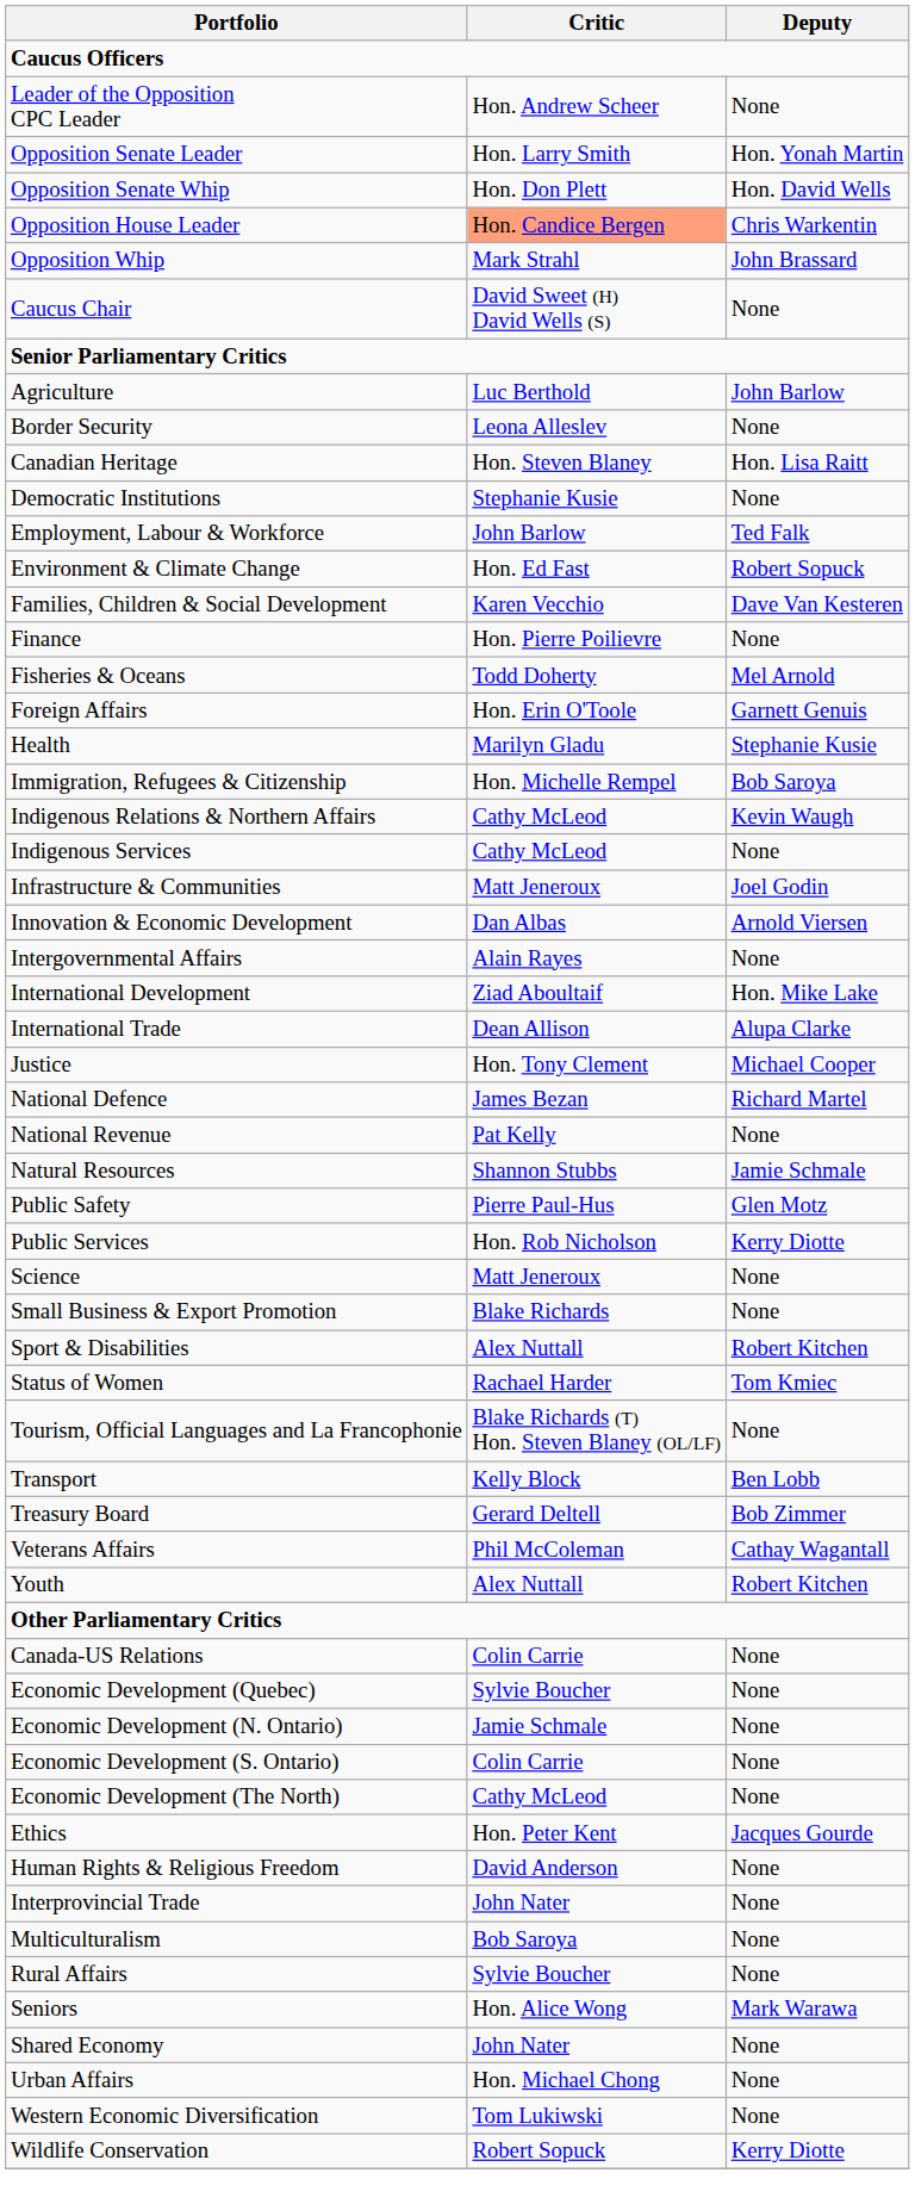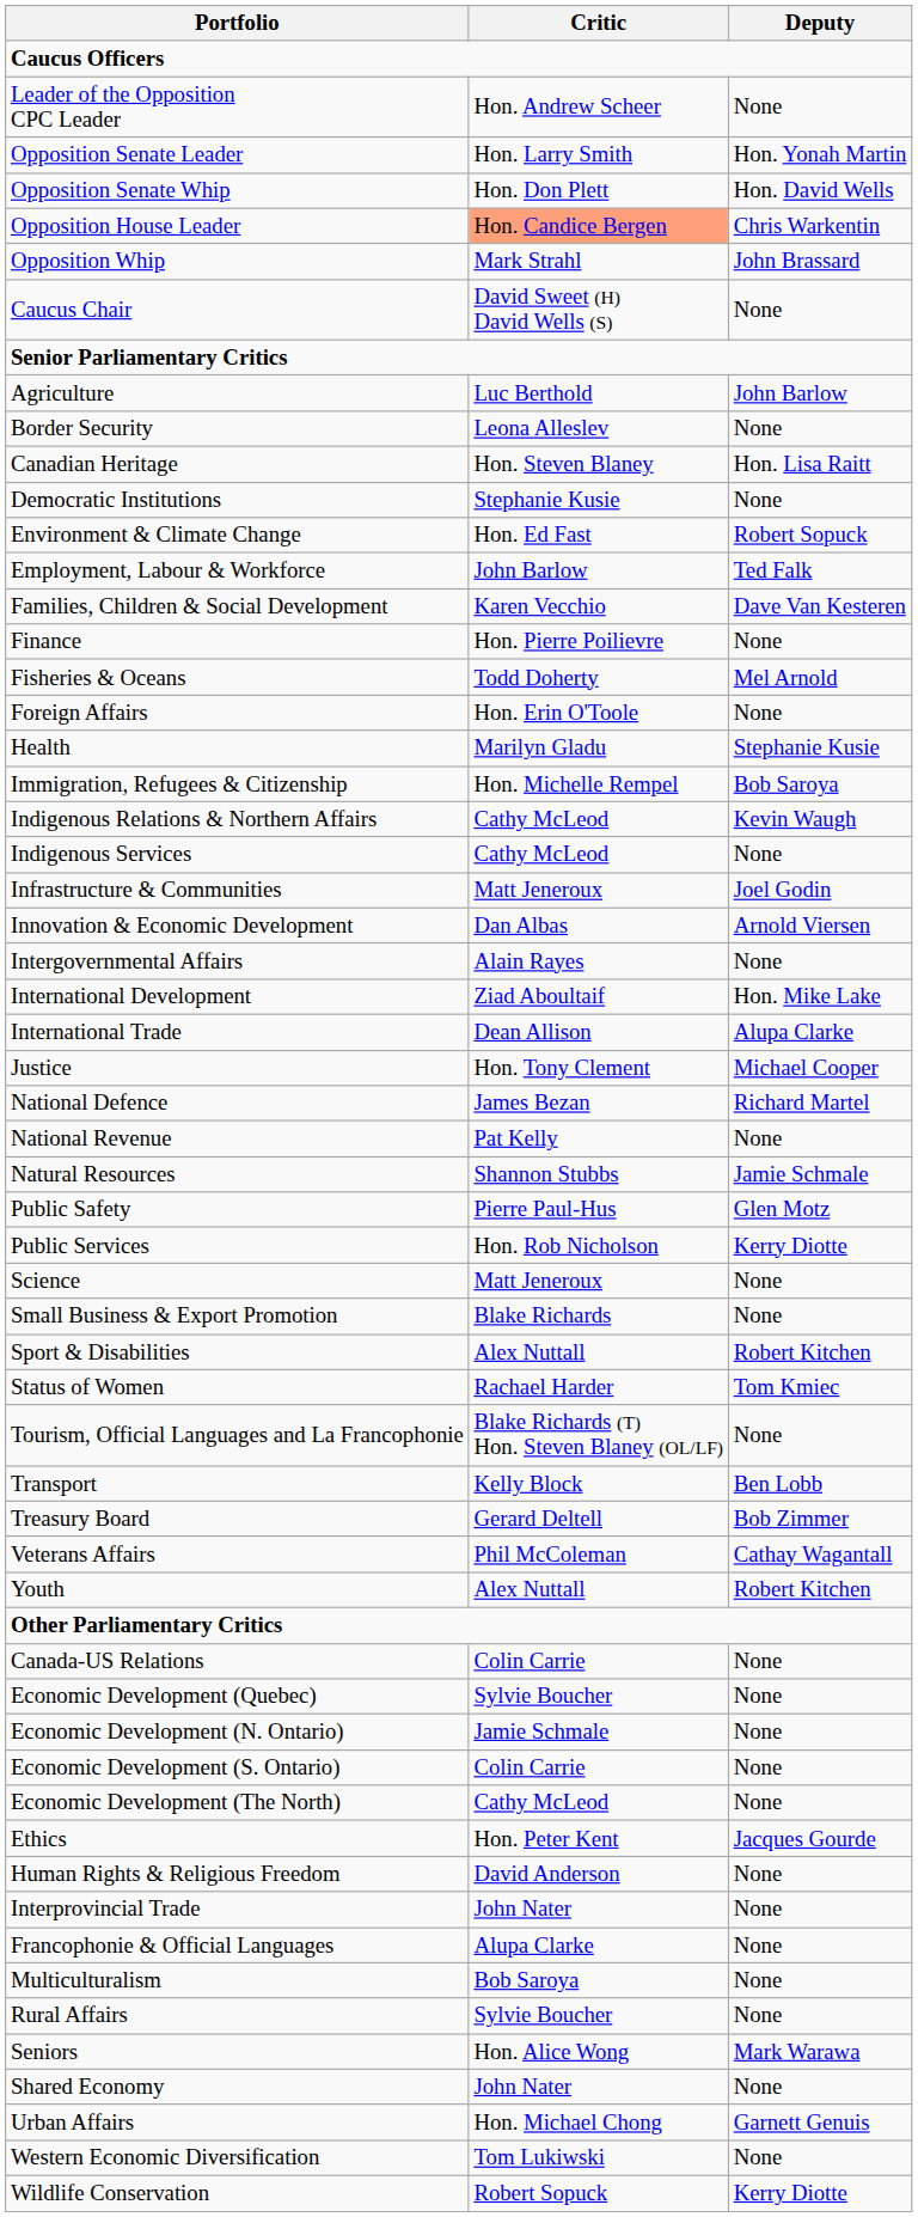 <table class="wikitable collapsible collapsed">
 <tr>
 <th>Portfolio</th>
 <th>Critic</th>
 <th>Deputy</th>
 </tr>
 <tr>
 <td colspan="3"><strong>Caucus Officers</strong></td>
 </tr>
 <tr>
 <td><a href='#'>Leader of the Opposition</a><br>CPC Leader</td>
 <td>Hon. <a href='#'>Andrew Scheer</a></td>
 <td>None</td>
 </tr>
 <tr>
 <td><a href='#'>Opposition Senate Leader</a></td>
 <td>Hon. <a href='#'>Larry Smith</a></td>
 <td>Hon. <a href='#'>Yonah Martin</a></td>
 </tr>
 <tr>
 <td><a href='#'>Opposition Senate Whip</a></td>
 <td>Hon. <a href='#'>Don Plett</a></td>
 <td>Hon. <a href='#'>David Wells</a></td>
 </tr>
 <tr>
 <td><a href='#'>Opposition House Leader</a></td>
 <td style="background: lightsalmon;">Hon. <a href='#'>Candice Bergen</a></td>
 <td><a href='#'>Chris Warkentin</a></td>
 </tr>
 <tr>
 <td><a href='#'>Opposition Whip</a></td>
 <td><a href='#'>Mark Strahl</a></td>
 <td><a href='#'>John Brassard</a></td>
 </tr>
 <tr>
 <td><a href='#'>Caucus Chair</a></td>
 <td><a href='#'>David Sweet</a> <small>(H)</small><br><a href='#'>David Wells</a> <small>(S)</small></td>
 <td>None</td>
 </tr>
 <tr>
 <td colspan="3"><strong>Senior Parliamentary Critics</strong></td>
 </tr>
 <tr>
 <td>Agriculture</td>
 <td><a href='#'>Luc Berthold</a></td>
 <td><a href='#'>John Barlow</a></td>
 </tr>
 <tr>
 <td>Border Security</td>
 <td><a href='#'>Leona Alleslev</a></td>
 <td>None</td>
 </tr>
 <tr>
 <td>Canadian Heritage</td>
 <td>Hon. <a href='#'>Steven Blaney</a></td>
 <td>Hon. <a href='#'>Lisa Raitt</a></td>
 </tr>
 <tr>
 <td>Democratic Institutions</td>
 <td><a href='#'>Stephanie Kusie</a></td>
 <td>None</td>
 </tr>
 <tr>
+<td>Environment & Climate Change</td>
+<td>Hon. <a href='#'>Ed Fast</a></td>
+<td><a href='#'>Robert Sopuck</a></td>
+</tr>
+<tr>
 <td>Employment, Labour & Workforce</td>
 <td><a href='#'>John Barlow</a></td>
 <td><a href='#'>Ted Falk</a></td>
-</tr>
-<tr>
-<td>Environment & Climate Change</td>
-<td>Hon. <a href='#'>Ed Fast</a></td>
-<td><a href='#'>Robert Sopuck</a></td>
 </tr>
 <tr>
 <td>Families, Children & Social Development</td>
 <td><a href='#'>Karen Vecchio</a></td>
 <td><a href='#'>Dave Van Kesteren</a></td>
 </tr>
 <tr>
 <td>Finance</td>
 <td>Hon. <a href='#'>Pierre Poilievre</a></td>
 <td>None</td>
 </tr>
 <tr>
 <td>Fisheries & Oceans</td>
 <td><a href='#'>Todd Doherty</a></td>
 <td><a href='#'>Mel Arnold</a></td>
 </tr>
 <tr>
 <td>Foreign Affairs</td>
 <td>Hon. <a href='#'>Erin O'Toole</a></td>
-<td><a href='#'>Garnett Genuis</a></td>
+<td>None</td>
 </tr>
 <tr>
 <td>Health</td>
 <td><a href='#'>Marilyn Gladu</a></td>
 <td><a href='#'>Stephanie Kusie</a></td>
 </tr>
 <tr>
 <td>Immigration, Refugees & Citizenship</td>
 <td>Hon. <a href='#'>Michelle Rempel</a></td>
 <td><a href='#'>Bob Saroya</a></td>
 </tr>
 <tr>
 <td>Indigenous Relations & Northern Affairs</td>
 <td><a href='#'>Cathy McLeod</a></td>
 <td><a href='#'>Kevin Waugh</a></td>
 </tr>
 <tr>
 <td>Indigenous Services</td>
 <td><a href='#'>Cathy McLeod</a></td>
 <td>None</td>
 </tr>
 <tr>
 <td>Infrastructure & Communities</td>
 <td><a href='#'>Matt Jeneroux</a></td>
 <td><a href='#'>Joel Godin</a></td>
 </tr>
 <tr>
 <td>Innovation & Economic Development</td>
 <td><a href='#'>Dan Albas</a></td>
 <td><a href='#'>Arnold Viersen</a></td>
 </tr>
 <tr>
 <td>Intergovernmental Affairs</td>
 <td><a href='#'>Alain Rayes</a></td>
 <td>None</td>
 </tr>
 <tr>
 <td>International Development</td>
 <td><a href='#'>Ziad Aboultaif</a></td>
 <td>Hon. <a href='#'>Mike Lake</a></td>
 </tr>
 <tr>
 <td>International Trade</td>
 <td><a href='#'>Dean Allison</a></td>
 <td><a href='#'>Alupa Clarke</a></td>
 </tr>
 <tr>
 <td>Justice</td>
 <td>Hon. <a href='#'>Tony Clement</a></td>
 <td><a href='#'>Michael Cooper</a></td>
 </tr>
 <tr>
 <td>National Defence</td>
 <td><a href='#'>James Bezan</a></td>
 <td><a href='#'>Richard Martel</a></td>
 </tr>
 <tr>
 <td>National Revenue</td>
 <td><a href='#'>Pat Kelly</a></td>
 <td>None</td>
 </tr>
 <tr>
 <td>Natural Resources</td>
 <td><a href='#'>Shannon Stubbs</a></td>
 <td><a href='#'>Jamie Schmale</a></td>
 </tr>
 <tr>
 <td>Public Safety</td>
 <td><a href='#'>Pierre Paul-Hus</a></td>
 <td><a href='#'>Glen Motz</a></td>
 </tr>
 <tr>
 <td>Public Services</td>
 <td>Hon. <a href='#'>Rob Nicholson</a></td>
 <td><a href='#'>Kerry Diotte</a></td>
 </tr>
 <tr>
 <td>Science</td>
 <td><a href='#'>Matt Jeneroux</a></td>
 <td>None</td>
 </tr>
 <tr>
 <td>Small Business & Export Promotion</td>
 <td><a href='#'>Blake Richards</a></td>
 <td>None</td>
 </tr>
 <tr>
 <td>Sport & Disabilities</td>
 <td><a href='#'>Alex Nuttall</a></td>
 <td><a href='#'>Robert Kitchen</a></td>
 </tr>
 <tr>
 <td>Status of Women</td>
 <td><a href='#'>Rachael Harder</a></td>
 <td><a href='#'>Tom Kmiec</a></td>
 </tr>
 <tr>
 <td>Tourism, Official Languages and La Francophonie</td>
 <td><a href='#'>Blake Richards</a> <small>(T)</small><br>Hon. <a href='#'>Steven Blaney</a> <small>(OL/LF)</small></td>
 <td>None</td>
 </tr>
 <tr>
 <td>Transport</td>
 <td><a href='#'>Kelly Block</a></td>
 <td><a href='#'>Ben Lobb</a></td>
 </tr>
 <tr>
 <td>Treasury Board</td>
 <td><a href='#'>Gerard Deltell</a></td>
 <td><a href='#'>Bob Zimmer</a></td>
 </tr>
 <tr>
 <td>Veterans Affairs</td>
 <td><a href='#'>Phil McColeman</a></td>
 <td><a href='#'>Cathay Wagantall</a></td>
 </tr>
 <tr>
 <td>Youth</td>
 <td><a href='#'>Alex Nuttall</a></td>
 <td><a href='#'>Robert Kitchen</a></td>
 </tr>
 <tr>
 <td colspan="3"><strong>Other Parliamentary Critics</strong></td>
 </tr>
 <tr>
 <td>Canada-US Relations</td>
 <td><a href='#'>Colin Carrie</a></td>
 <td>None</td>
 </tr>
 <tr>
 <td>Economic Development (Quebec)</td>
 <td><a href='#'>Sylvie Boucher</a></td>
 <td>None</td>
 </tr>
 <tr>
 <td>Economic Development (N. Ontario)</td>
 <td><a href='#'>Jamie Schmale</a></td>
 <td>None</td>
 </tr>
 <tr>
 <td>Economic Development (S. Ontario)</td>
 <td><a href='#'>Colin Carrie</a></td>
 <td>None</td>
 </tr>
 <tr>
 <td>Economic Development (The North)</td>
 <td><a href='#'>Cathy McLeod</a></td>
 <td>None</td>
 </tr>
 <tr>
 <td>Ethics</td>
 <td>Hon. <a href='#'>Peter Kent</a></td>
 <td><a href='#'>Jacques Gourde</a></td>
 </tr>
 <tr>
 <td>Human Rights & Religious Freedom</td>
 <td><a href='#'>David Anderson</a></td>
 <td>None</td>
 </tr>
 <tr>
 <td>Interprovincial Trade</td>
 <td><a href='#'>John Nater</a></td>
 <td>None</td>
 </tr>
 <tr>
+<td>Francophonie & Official Languages</td>
+<td><a href='#'>Alupa Clarke</a></td>
+<td>None</td>
+</tr>
+<tr>
 <td>Multiculturalism</td>
 <td><a href='#'>Bob Saroya</a></td>
 <td>None</td>
 </tr>
 <tr>
 <td>Rural Affairs</td>
 <td><a href='#'>Sylvie Boucher</a></td>
 <td>None</td>
 </tr>
 <tr>
 <td>Seniors</td>
 <td>Hon. <a href='#'>Alice Wong</a></td>
 <td><a href='#'>Mark Warawa</a></td>
 </tr>
 <tr>
 <td>Shared Economy</td>
 <td><a href='#'>John Nater</a></td>
 <td>None</td>
 </tr>
 <tr>
 <td>Urban Affairs</td>
 <td>Hon. <a href='#'>Michael Chong</a></td>
-<td>None</td>
+<td><a href='#'>Garnett Genuis</a></td>
 </tr>
 <tr>
 <td>Western Economic Diversification</td>
 <td><a href='#'>Tom Lukiwski</a></td>
 <td>None</td>
 </tr>
 <tr>
 <td>Wildlife Conservation</td>
 <td><a href='#'>Robert Sopuck</a></td>
 <td><a href='#'>Kerry Diotte</a></td>
 </tr>
 <tr>
 </tr>
 </table>
